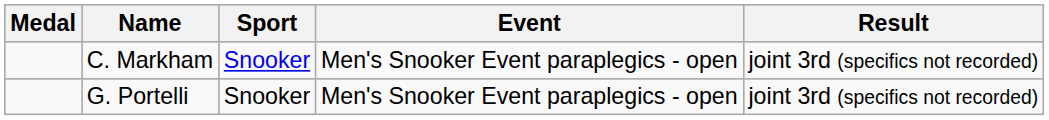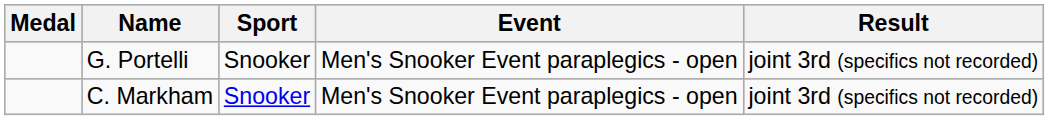 <table class="wikitable sortable" style="font-size:90%">
 <tr>
 <th>Medal</th>
 <th>Name</th>
 <th>Sport</th>
 <th>Event</th>
 <th>Result</th>
 </tr>
 <tr>
 <td></td>
+<td>G. Portelli</td>
+<td>Snooker</td>
+<td>Men's Snooker Event paraplegics - open</td>
+<td>joint 3rd <small>(specifics not recorded)</small></td>
+</tr>
+<tr>
+<td></td>
 <td>C. Markham</td>
 <td><a href='#'>Snooker</a></td>
 <td>Men's Snooker Event paraplegics - open</td>
 <td>joint 3rd <small>(specifics not recorded)</small></td>
 </tr>
-<tr>
-<td></td>
-<td>G. Portelli</td>
-<td>Snooker</td>
-<td>Men's Snooker Event paraplegics - open</td>
-<td>joint 3rd <small>(specifics not recorded)</small></td>
-</tr>
 </table>
